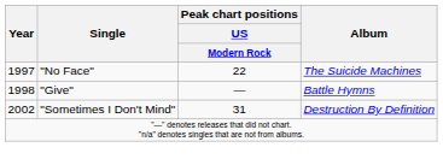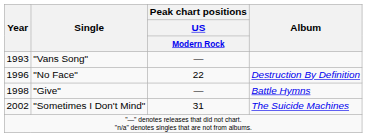 <table class="wikitable">
 <tr>
 <th rowspan="3">Year</th>
 <th rowspan="3">Single</th>
 <th>Peak chart positions</th>
 <th rowspan="3">Album</th>
 </tr>
 <tr>
 <th style="text-align:center;"><a href='#'>US</a></th>
 </tr>
 <tr>
 <th><small><a href='#'>Modern Rock</a></small><br></th>
 </tr>
 <tr>
-<td>1997</td>
+<td>1993</td>
+<td>"Vans Song"</td>
+<td style="text-align:center;">—</td>
+<td></td>
+</tr>
+<tr>
+<td>1996</td>
 <td>"No Face"</td>
 <td style="text-align:center;">22</td>
-<td><em><a href='#'>The Suicide Machines</a></em></td>
+<td><em><a href='#'>Destruction By Definition</a></em></td>
 </tr>
 <tr>
 <td>1998</td>
 <td>"Give"</td>
 <td style="text-align:center;">—</td>
 <td><em><a href='#'>Battle Hymns</a></em></td>
 </tr>
 <tr>
 <td>2002</td>
 <td>"Sometimes I Don't Mind"</td>
 <td style="text-align:center;">31</td>
-<td><em><a href='#'>Destruction By Definition</a></em></td>
+<td><em><a href='#'>The Suicide Machines</a></em></td>
 </tr>
 <tr>
 <td colspan="4" style="text-align:center; font-size:8pt;">"—" denotes releases that did not chart.<br>"n/a" denotes singles that are not from albums.</td>
 </tr>
 </table>
